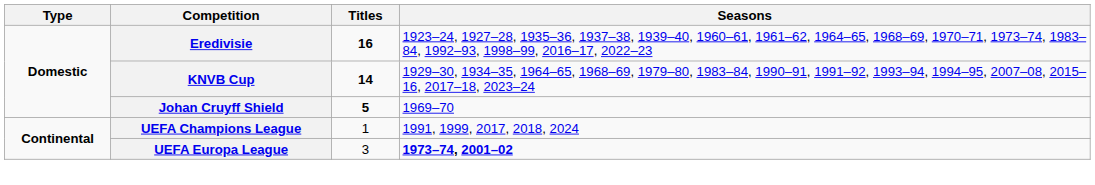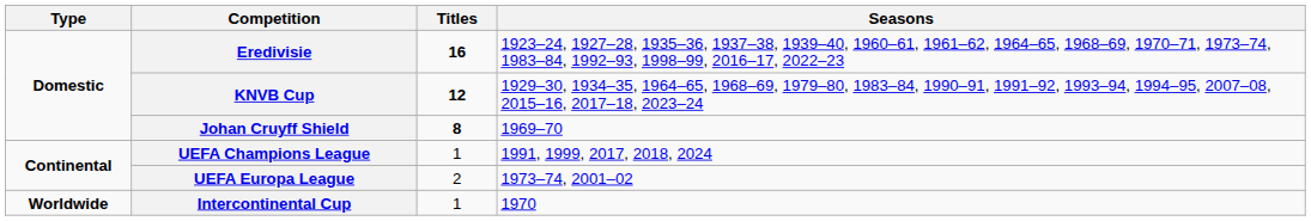 <table class="wikitable plainrowheaders" style="font-size:95%; text-align:center;">
 <tr>
 <th style="width: 1%;">Type</th>
 <th style="width: 5%;">Competition</th>
 <th style="width: 1%;">Titles</th>
 <th style="width: 18%;">Seasons</th>
 </tr>
 <tr>
 <td rowspan="3"><strong>Domestic</strong></td>
 <th scope="col"><a href='#'>Eredivisie</a></th>
 <td style="text-align:center;"><strong>16</strong></td>
 <td align="left"><a href='#'>1923–24</a>, <a href='#'>1927–28</a>, <a href='#'>1935–36</a>, <a href='#'>1937–38</a>, <a href='#'>1939–40</a>, <a href='#'>1960–61</a>, <a href='#'>1961–62</a>, <a href='#'>1964–65</a>, <a href='#'>1968–69</a>, <a href='#'>1970–71</a>, <a href='#'>1973–74</a>, <a href='#'>1983–84</a>, <a href='#'>1992–93</a>, <a href='#'>1998–99</a>, <a href='#'>2016–17</a>, <a href='#'>2022–23</a></td>
 </tr>
 <tr>
 <th scope="col"><a href='#'>KNVB Cup</a></th>
-<td style="text-align:center;"><strong>14</strong></td>
+<td style="text-align:center;"><strong>12</strong></td>
 <td align="left"><a href='#'>1929–30</a>, <a href='#'>1934–35</a>, <a href='#'>1964–65</a>, <a href='#'>1968–69</a>, <a href='#'>1979–80</a>, <a href='#'>1983–84</a>, <a href='#'>1990–91</a>, <a href='#'>1991–92</a>, <a href='#'>1993–94</a>, <a href='#'>1994–95</a>, <a href='#'>2007–08</a>, <a href='#'>2015–16</a>, <a href='#'>2017–18</a>, <a href='#'>2023–24</a></td>
 </tr>
 <tr>
 <th scope="col"><a href='#'>Johan Cruyff Shield</a></th>
-<td style="text-align:center;"><strong>5</strong></td>
+<td style="text-align:center;"><strong>8</strong></td>
 <td align="left"><a href='#'>1969–70</a></td>
 </tr>
 <tr>
 <td rowspan="2"><strong>Continental</strong></td>
 <th scope="col"><a href='#'>UEFA Champions League</a></th>
 <td>1</td>
 <td align="left"><a href='#'>1991</a>, <a href='#'>1999</a>, <a href='#'>2017</a>, <a href='#'>2018</a>, <a href='#'>2024</a></td>
 </tr>
 <tr>
 <th scope="col"><a href='#'>UEFA Europa League</a></th>
-<td style="text-align:center;">3</td>
-<td align="left"><strong><a href='#'>1973–74</a>, <a href='#'>2001–02</a></strong></td>
+<td style="text-align:center;">2</td>
+<td align="left"><a href='#'>1973–74</a>, <a href='#'>2001–02</a></td>
+</tr>
+<tr>
+<td><strong>Worldwide</strong></td>
+<th scope="col"><a href='#'>Intercontinental Cup</a></th>
+<td style="text-align:center;">1</td>
+<td align="left"><a href='#'>1970</a></td>
 </tr>
 </table>
